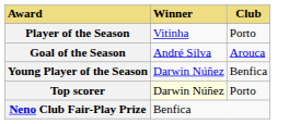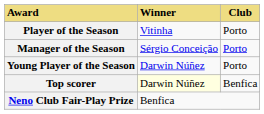 <table class="wikitable">
 <tr>
 <td style="background-color: #eedd82" !><strong>Award</strong></td>
 <td style="background-color: #eedd82" !><strong>Winner</strong></td>
 <th style="background-color: #eedd82">Club</th>
 </tr>
 <tr>
 <th><strong>Player of the Season</strong></th>
 <td> <a href='#'>Vitinha</a></td>
 <td>Porto</td>
 </tr>
 <tr>
-<th><strong>Goal of the Season</strong></th>
-<td> <a href='#'>André Silva</a></td>
-<td><a href='#'>Arouca</a></td>
+<th><strong>Manager of the Season</strong></th>
+<td> <a href='#'>Sérgio Conceição</a></td>
+<td><a href='#'>Porto</a></td>
 </tr>
 <tr>
 <th><strong>Young Player of the Season</strong></th>
 <td> <a href='#'>Darwin Núñez</a></td>
-<td>Benfica</td>
+<td>Porto</td>
 </tr>
 <tr>
 <th><strong>Top scorer</strong></th>
 <td style="background: lightyellow;"> Darwin Núñez</td>
-<td>Porto</td>
+<td>Benfica</td>
 </tr>
 <tr>
 <th><strong><a href='#'>Neno</a> Club Fair-Play Prize</strong></th>
 <td colspan="2">Benfica</td>
 </tr>
 </table>
